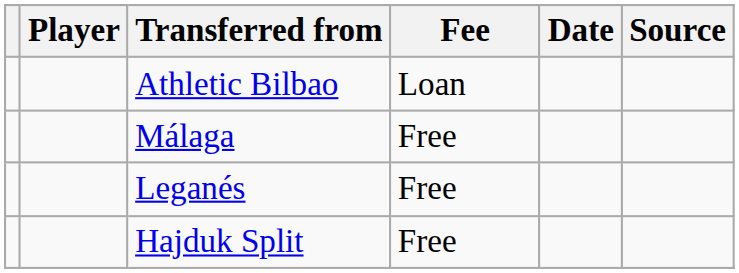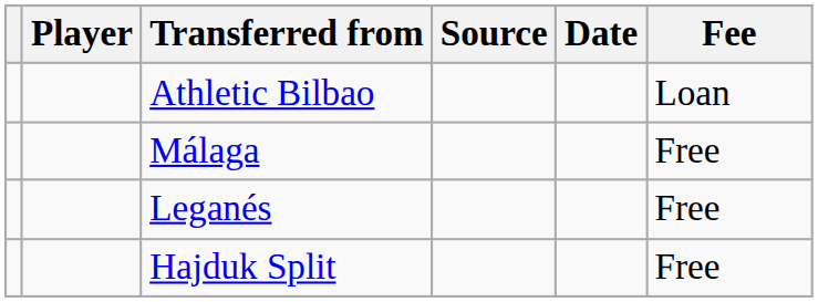 <table class="wikitable plainrowheaders sortable">
 <tr>
 <th></th>
 <th scope="col">Player</th>
 <th>Transferred from</th>
+<th scope="col">Source</th>
+<th scope="col">Date</th>
 <th style="width: 65px;">Fee</th>
-<th scope="col">Date</th>
-<th scope="col">Source</th>
 </tr>
 <tr>
 <td align="center"></td>
 <td></td>
 <td> <a href='#'>Athletic Bilbao</a></td>
-<td>Loan</td>
 <td></td>
 <td></td>
+<td>Loan</td>
 </tr>
 <tr>
 <td align="center"></td>
 <td></td>
 <td> <a href='#'>Málaga</a></td>
-<td>Free</td>
 <td></td>
 <td></td>
+<td>Free</td>
 </tr>
 <tr>
 <td align="center"></td>
 <td></td>
 <td> <a href='#'>Leganés</a></td>
-<td>Free</td>
 <td></td>
 <td></td>
+<td>Free</td>
 </tr>
 <tr>
 <td align="center"></td>
 <td></td>
 <td> <a href='#'>Hajduk Split</a></td>
-<td>Free</td>
 <td></td>
 <td></td>
+<td>Free</td>
 </tr>
 </table>
